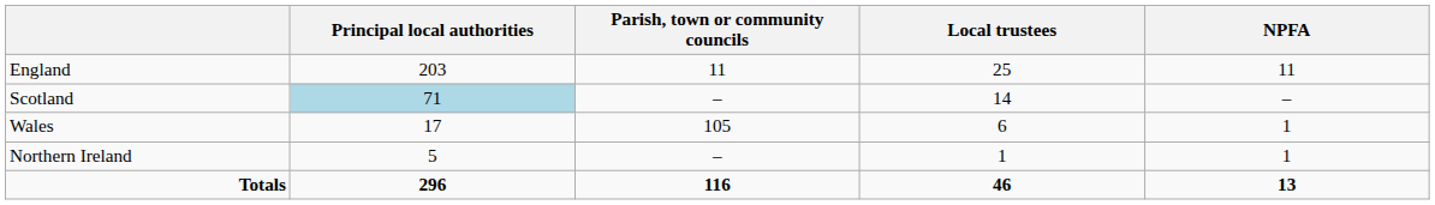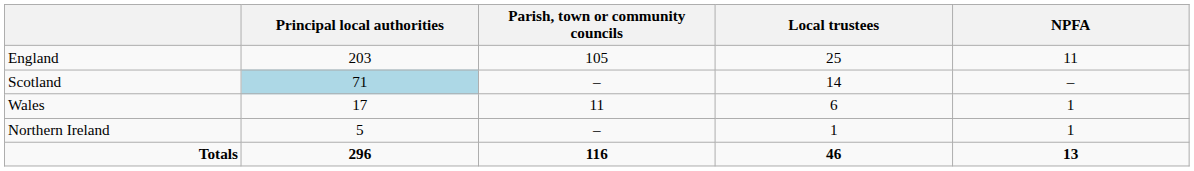 <table class="wikitable">
 <tr>
 <th width="20%"></th>
 <th width="20%">Principal local authorities</th>
 <th width="20%">Parish, town or community councils</th>
 <th width="20%">Local trustees</th>
 <th width="20%">NPFA</th>
 </tr>
 <tr>
 <td align="left">England</td>
 <td align="center">203</td>
-<td align="center">11</td>
+<td align="center">105</td>
 <td align="center">25</td>
 <td align="center">11</td>
 </tr>
 <tr>
 <td align="left">Scotland</td>
 <td align="center" style="background: lightblue;">71</td>
 <td align="center">–</td>
 <td align="center">14</td>
 <td align="center">–</td>
 </tr>
 <tr>
 <td align="left">Wales</td>
 <td align="center">17</td>
-<td align="center">105</td>
+<td align="center">11</td>
 <td align="center">6</td>
 <td align="center">1</td>
 </tr>
 <tr>
 <td align="left">Northern Ireland</td>
 <td align="center">5</td>
 <td align="center">–</td>
 <td align="center">1</td>
 <td align="center">1</td>
 </tr>
 <tr>
 <td align="right"><strong>Totals</strong></td>
 <td align="center"><strong>296</strong></td>
 <td align="center"><strong>116</strong></td>
 <td align="center"><strong>46</strong></td>
 <td align="center"><strong>13</strong></td>
 </tr>
 </table>
